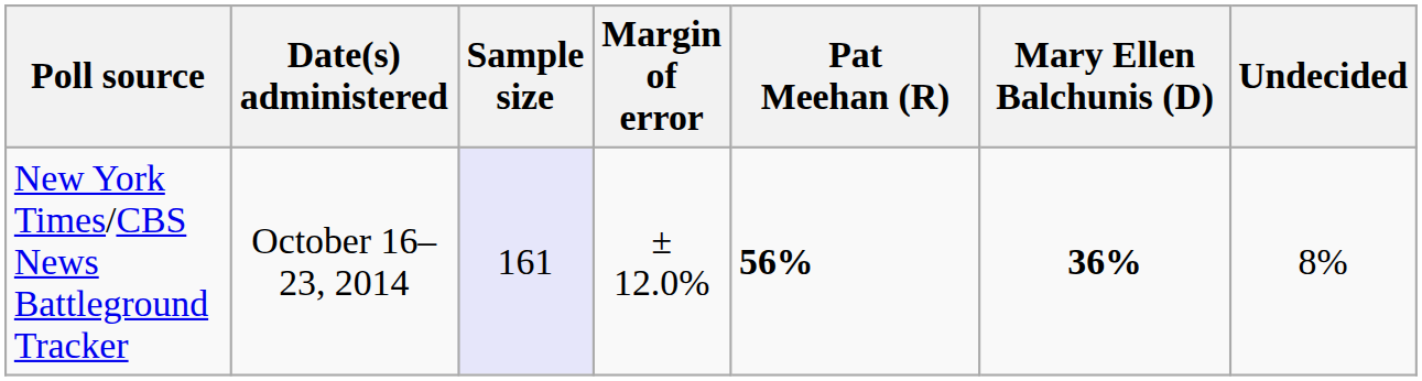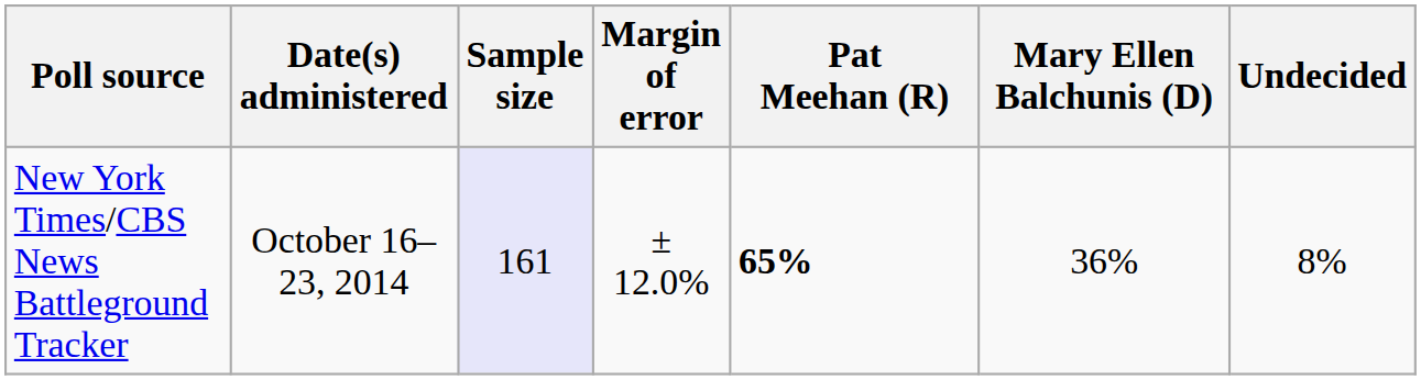 <table class="wikitable">
 <tr>
 <th>Poll source</th>
 <th>Date(s)<br>administered</th>
 <th>Sample<br>size</th>
 <th>Margin of<br>error</th>
 <th style="width:100px;">Pat<br>Meehan (R)</th>
 <th style="width:100px;">Mary Ellen<br>Balchunis  (D)</th>
 <th>Undecided</th>
 </tr>
 <tr>
 <td><a href='#'>New York Times</a>/<a href='#'>CBS News Battleground Tracker</a></td>
 <td align=center>October 16–23, 2014</td>
 <td align=center style="background: lavender;">161</td>
 <td align=center>± 12.0%</td>
-<td><strong>56%</strong></td>
-<td align=center><strong>36%</strong></td>
+<td><strong>65%</strong></td>
+<td align=center>36%</td>
 <td align=center>8%</td>
 </tr>
 </table>
